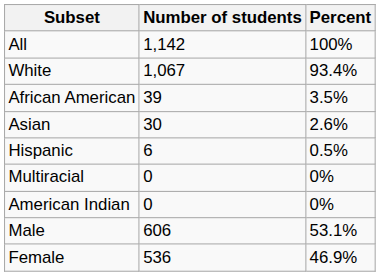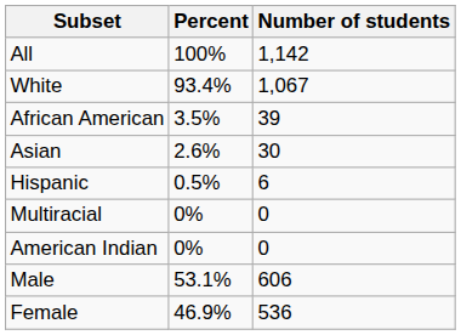 <table class="wikitable">
 <tr>
 <th>Subset</th>
+<th>Percent</th>
 <th>Number of students</th>
-<th>Percent</th>
 </tr>
 <tr>
 <td>All</td>
+<td>100%</td>
 <td>1,142</td>
-<td>100%</td>
 </tr>
 <tr>
 <td>White</td>
+<td>93.4%</td>
 <td>1,067</td>
-<td>93.4%</td>
 </tr>
 <tr>
 <td>African American</td>
+<td>3.5%</td>
 <td>39</td>
-<td>3.5%</td>
 </tr>
 <tr>
 <td>Asian</td>
+<td>2.6%</td>
 <td>30</td>
-<td>2.6%</td>
 </tr>
 <tr>
 <td>Hispanic</td>
+<td>0.5%</td>
 <td>6</td>
-<td>0.5%</td>
 </tr>
 <tr>
 <td>Multiracial</td>
+<td>0%</td>
 <td>0</td>
-<td>0%</td>
 </tr>
 <tr>
 <td>American Indian</td>
+<td>0%</td>
 <td>0</td>
-<td>0%</td>
 </tr>
 <tr>
 <td>Male</td>
+<td>53.1%</td>
 <td>606</td>
-<td>53.1%</td>
 </tr>
 <tr>
 <td>Female</td>
+<td>46.9%</td>
 <td>536</td>
-<td>46.9%</td>
 </tr>
 </table>
